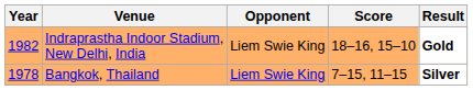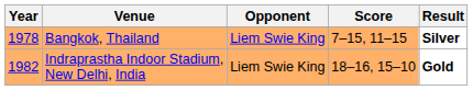 <table class="sortable wikitable" style="font-size: 90%;">
 <tr>
 <th>Year</th>
 <th>Venue</th>
 <th>Opponent</th>
 <th>Score</th>
 <th>Result</th>
 </tr>
 <tr style="background:#FFB069">
+<td align="center"><a href='#'>1978</a></td>
+<td align="left"><a href='#'>Bangkok</a>, <a href='#'>Thailand</a></td>
+<td align="left"> <a href='#'>Liem Swie King</a></td>
+<td align="left">7–15, 11–15</td>
+<td style="text-align:left; background:white"> <strong>Silver</strong></td>
+</tr>
+<tr style="background:#FFB069">
 <td align="center"><a href='#'>1982</a></td>
 <td align="left"><a href='#'>Indraprastha Indoor Stadium</a>, <br> <a href='#'>New Delhi</a>, <a href='#'>India</a></td>
 <td align="left"> Liem Swie King</td>
 <td align="left">18–16, 15–10</td>
 <td style="text-align:left; background:white"> <strong>Gold</strong></td>
 </tr>
-<tr style="background:#FFB069">
-<td align="center"><a href='#'>1978</a></td>
-<td align="left"><a href='#'>Bangkok</a>, <a href='#'>Thailand</a></td>
-<td align="left"> <a href='#'>Liem Swie King</a></td>
-<td align="left">7–15, 11–15</td>
-<td style="text-align:left; background:white"> <strong>Silver</strong></td>
-</tr>
 </table>
